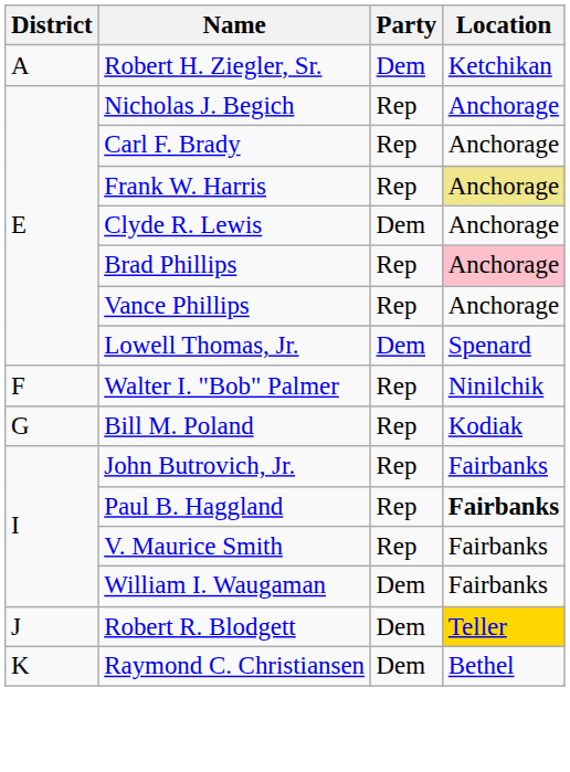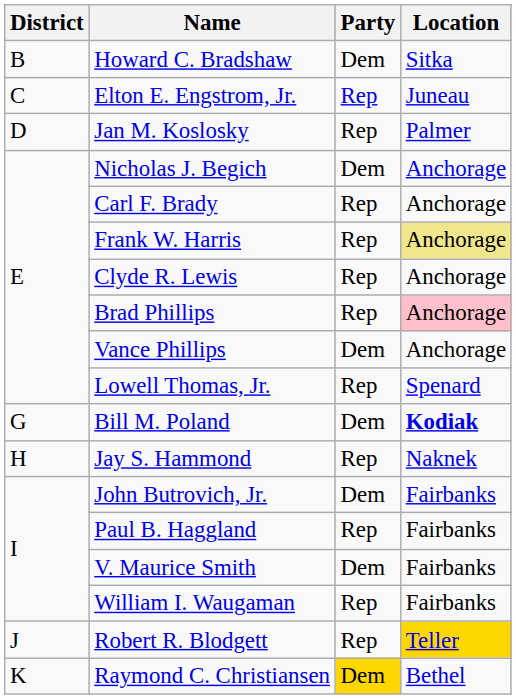 <table class="wikitable">
 <tr>
 <th>District</th>
 <th>Name</th>
 <th>Party</th>
 <th>Location</th>
 </tr>
 <tr>
-<td>A</td>
-<td><a href='#'>Robert H. Ziegler, Sr.</a></td>
-<td><a href='#'>Dem</a></td>
-<td><a href='#'>Ketchikan</a></td>
+<td>B</td>
+<td><a href='#'>Howard C. Bradshaw</a></td>
+<td>Dem</td>
+<td><a href='#'>Sitka</a></td>
+</tr>
+<tr>
+<td>C</td>
+<td><a href='#'>Elton E. Engstrom, Jr.</a></td>
+<td><a href='#'>Rep</a></td>
+<td><a href='#'>Juneau</a></td>
+</tr>
+<tr>
+<td>D</td>
+<td><a href='#'>Jan M. Koslosky</a></td>
+<td>Rep</td>
+<td><a href='#'>Palmer</a></td>
 </tr>
 <tr>
 <td rowspan="7">E</td>
 <td><a href='#'>Nicholas J. Begich</a></td>
-<td>Rep</td>
+<td>Dem</td>
 <td><a href='#'>Anchorage</a></td>
 </tr>
 <tr>
 <td><a href='#'>Carl F. Brady</a></td>
 <td>Rep</td>
 <td>Anchorage</td>
 </tr>
 <tr>
 <td><a href='#'>Frank W. Harris</a></td>
 <td>Rep</td>
 <td style="background: khaki;">Anchorage</td>
 </tr>
 <tr>
 <td><a href='#'>Clyde R. Lewis</a></td>
-<td>Dem</td>
+<td>Rep</td>
 <td>Anchorage</td>
 </tr>
 <tr>
 <td><a href='#'>Brad Phillips</a></td>
 <td>Rep</td>
 <td style="background: pink;">Anchorage</td>
 </tr>
 <tr>
 <td><a href='#'>Vance Phillips</a></td>
-<td>Rep</td>
+<td>Dem</td>
 <td>Anchorage</td>
 </tr>
 <tr>
 <td><a href='#'>Lowell Thomas, Jr.</a></td>
-<td><a href='#'>Dem</a></td>
+<td>Rep</td>
 <td><a href='#'>Spenard</a></td>
-</tr>
-<tr>
-<td>F</td>
-<td><a href='#'>Walter I. "Bob" Palmer</a></td>
-<td>Rep</td>
-<td><a href='#'>Ninilchik</a></td>
 </tr>
 <tr>
 <td>G</td>
 <td><a href='#'>Bill M. Poland</a></td>
+<td>Dem</td>
+<td><strong><a href='#'>Kodiak</a></strong></td>
+</tr>
+<tr>
+<td>H</td>
+<td><a href='#'>Jay S. Hammond</a></td>
 <td>Rep</td>
-<td><a href='#'>Kodiak</a></td>
+<td><a href='#'>Naknek</a></td>
 </tr>
 <tr>
 <td rowspan="4">I</td>
 <td><a href='#'>John Butrovich, Jr.</a></td>
-<td>Rep</td>
+<td>Dem</td>
 <td><a href='#'>Fairbanks</a></td>
 </tr>
 <tr>
 <td><a href='#'>Paul B. Haggland</a></td>
 <td>Rep</td>
-<td><strong>Fairbanks</strong></td>
+<td>Fairbanks</td>
 </tr>
 <tr>
 <td><a href='#'>V. Maurice Smith</a></td>
-<td>Rep</td>
+<td>Dem</td>
 <td>Fairbanks</td>
 </tr>
 <tr>
 <td><a href='#'>William I. Waugaman</a></td>
-<td>Dem</td>
+<td>Rep</td>
 <td>Fairbanks</td>
 </tr>
 <tr>
 <td>J</td>
 <td><a href='#'>Robert R. Blodgett</a></td>
-<td>Dem</td>
+<td>Rep</td>
 <td style="background: gold;"><a href='#'>Teller</a></td>
 </tr>
 <tr>
 <td>K</td>
 <td><a href='#'>Raymond C. Christiansen</a></td>
-<td>Dem</td>
+<td style="background: gold;">Dem</td>
 <td><a href='#'>Bethel</a></td>
 </tr>
 </table>
